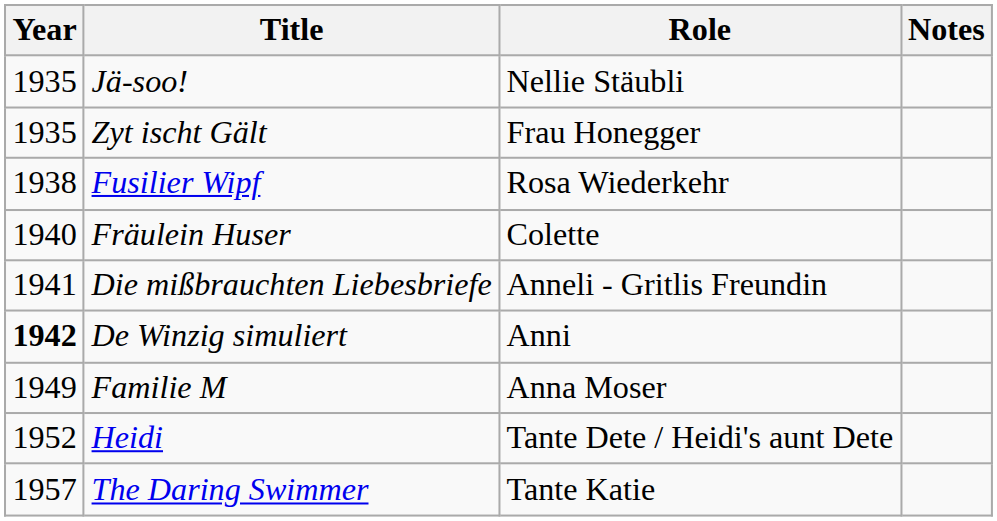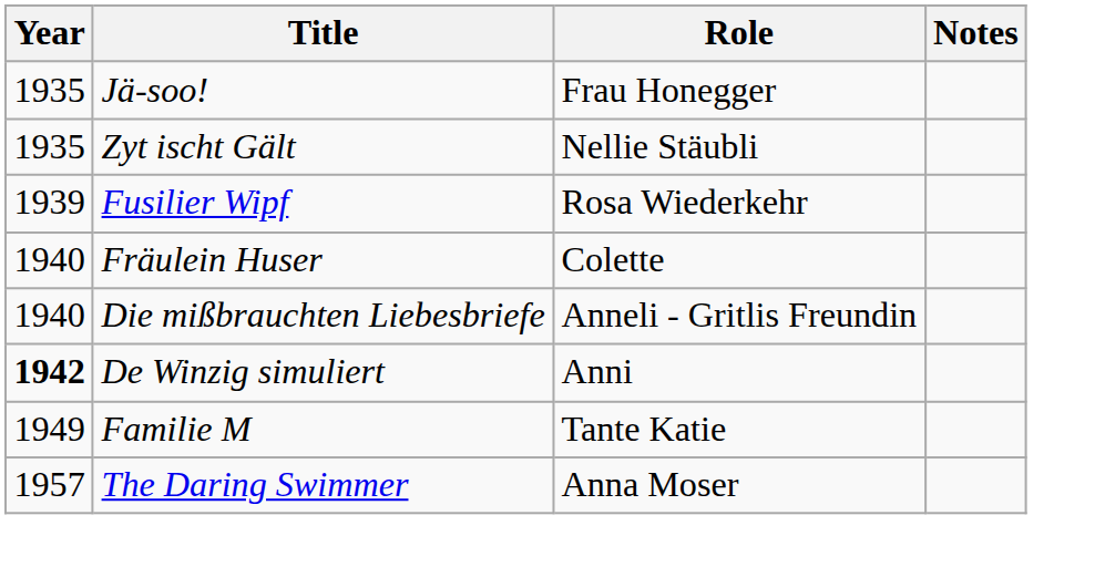 <table class="wikitable">
 <tr>
 <th>Year</th>
 <th>Title</th>
 <th>Role</th>
 <th>Notes</th>
 </tr>
 <tr>
 <td>1935</td>
 <td><em>Jä-soo!</em></td>
-<td>Nellie Stäubli</td>
+<td>Frau Honegger</td>
 <td></td>
 </tr>
 <tr>
 <td>1935</td>
 <td><em>Zyt ischt Gält</em></td>
-<td>Frau Honegger</td>
+<td>Nellie Stäubli</td>
 <td></td>
 </tr>
 <tr>
-<td>1938</td>
+<td>1939</td>
 <td><em><a href='#'>Fusilier Wipf</a></em></td>
 <td>Rosa Wiederkehr</td>
 <td></td>
 </tr>
 <tr>
 <td>1940</td>
 <td><em>Fräulein Huser</em></td>
 <td>Colette</td>
 <td></td>
 </tr>
 <tr>
-<td>1941</td>
+<td>1940</td>
 <td><em>Die mißbrauchten Liebesbriefe</em></td>
 <td>Anneli - Gritlis Freundin</td>
 <td></td>
 </tr>
 <tr>
 <td><strong>1942</strong></td>
 <td><em>De Winzig simuliert</em></td>
 <td>Anni</td>
 <td></td>
 </tr>
 <tr>
 <td>1949</td>
 <td><em>Familie M</em></td>
-<td>Anna Moser</td>
-<td></td>
-</tr>
-<tr>
-<td>1952</td>
-<td><em><a href='#'>Heidi</a></em></td>
-<td>Tante Dete / Heidi's aunt Dete</td>
+<td>Tante Katie</td>
 <td></td>
 </tr>
 <tr>
 <td>1957</td>
 <td><em><a href='#'>The Daring Swimmer</a></em></td>
-<td>Tante Katie</td>
+<td>Anna Moser</td>
 <td></td>
 </tr>
 </table>
